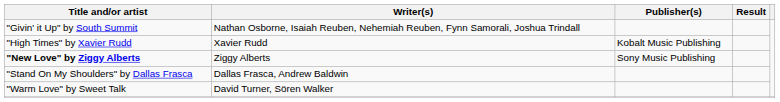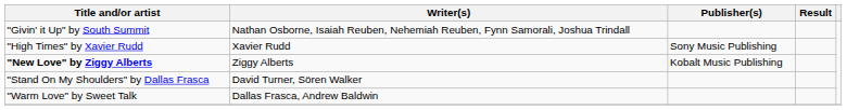 <table class="wikitable" width=100%>
 <tr>
 <th scope="col">Title and/or artist</th>
 <th scope="col">Writer(s)</th>
 <th scope="col">Publisher(s)</th>
 <th scope="col">Result</th>
 <th scope="col"></th>
 </tr>
 <tr>
 <td>"Givin' it Up" by <a href='#'>South Summit</a></td>
 <td>Nathan Osborne, Isaiah Reuben, Nehemiah Reuben, Fynn Samorali, Joshua Trindall</td>
 <td></td>
 <td></td>
 <td rowspan="5"></td>
 </tr>
 <tr>
 <td>"High Times" by <a href='#'>Xavier Rudd</a></td>
 <td>Xavier Rudd</td>
-<td>Kobalt Music Publishing</td>
+<td>Sony Music Publishing</td>
 <td></td>
 </tr>
 <tr>
 <td><strong>"New Love" by <a href='#'>Ziggy Alberts</a></strong></td>
 <td>Ziggy Alberts</td>
-<td>Sony Music Publishing</td>
+<td>Kobalt Music Publishing</td>
 <td></td>
 </tr>
 <tr>
 <td>"Stand On My Shoulders" by <a href='#'>Dallas Frasca</a></td>
-<td>Dallas Frasca, Andrew Baldwin</td>
+<td>David Turner, Sören Walker</td>
 <td></td>
 <td></td>
 </tr>
 <tr>
 <td>"Warm Love" by Sweet Talk</td>
-<td>David Turner, Sören Walker</td>
+<td>Dallas Frasca, Andrew Baldwin</td>
 <td></td>
 <td></td>
 </tr>
 <tr>
 </tr>
 </table>
